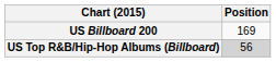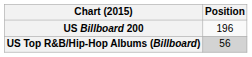 <table class="wikitable plainrowheaders sortable">
 <tr>
 <th>Chart (2015)</th>
 <th>Position</th>
 </tr>
 <tr>
 <th scope="row">US <em>Billboard</em> 200</th>
-<td style="text-align:center;">169</td>
+<td style="text-align:center;">196</td>
 </tr>
 <tr>
 <th scope="row">US Top R&B/Hip-Hop Albums (<em>Billboard</em>)</th>
 <td style="background: lightgrey; text-align:center;">56</td>
 </tr>
 </table>
